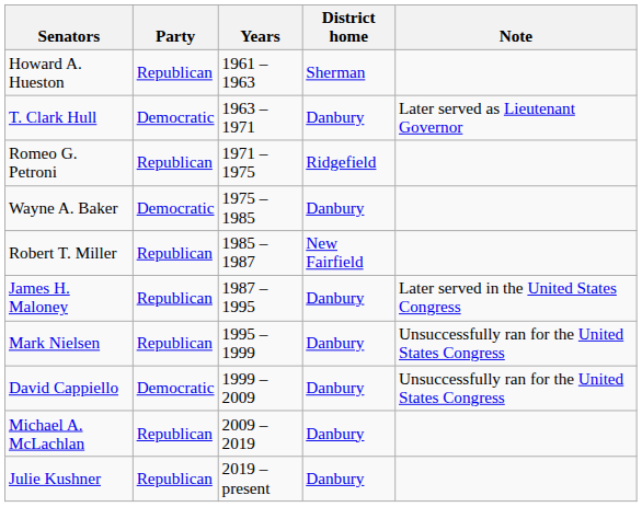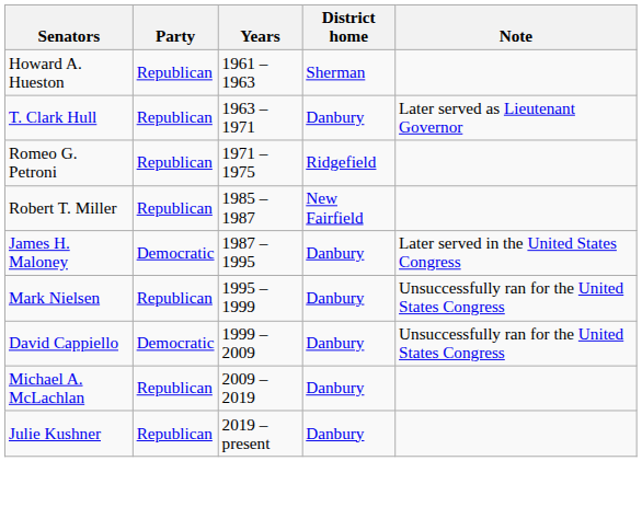 <table class=wikitable>
 <tr valign=bottom>
 <th>Senators</th>
 <th>Party</th>
 <th>Years</th>
 <th>District home</th>
 <th>Note</th>
 </tr>
 <tr>
 <td>Howard A. Hueston</td>
 <td><a href='#'>Republican</a></td>
 <td>1961 – 1963</td>
 <td><a href='#'>Sherman</a></td>
 <td></td>
 </tr>
 <tr>
 <td><a href='#'>T. Clark Hull</a></td>
-<td><a href='#'>Democratic</a></td>
+<td><a href='#'>Republican</a></td>
 <td>1963 – 1971</td>
 <td><a href='#'>Danbury</a></td>
 <td>Later served as <a href='#'>Lieutenant Governor</a></td>
 </tr>
 <tr>
 <td>Romeo G. Petroni</td>
 <td><a href='#'>Republican</a></td>
 <td>1971 – 1975</td>
 <td><a href='#'>Ridgefield</a></td>
 <td></td>
 </tr>
 <tr>
-<td>Wayne A. Baker</td>
-<td><a href='#'>Democratic</a></td>
-<td>1975 – 1985</td>
-<td><a href='#'>Danbury</a></td>
-<td></td>
-</tr>
-<tr>
 <td>Robert T. Miller</td>
 <td><a href='#'>Republican</a></td>
 <td>1985 – 1987</td>
 <td><a href='#'>New Fairfield</a></td>
 <td></td>
 </tr>
 <tr>
 <td><a href='#'>James H. Maloney</a></td>
-<td><a href='#'>Republican</a></td>
+<td><a href='#'>Democratic</a></td>
 <td>1987 – 1995</td>
 <td><a href='#'>Danbury</a></td>
 <td>Later served in the <a href='#'>United States Congress</a></td>
 </tr>
 <tr>
 <td><a href='#'>Mark Nielsen</a></td>
 <td><a href='#'>Republican</a></td>
 <td>1995 – 1999</td>
 <td><a href='#'>Danbury</a></td>
 <td>Unsuccessfully ran for the <a href='#'>United States Congress</a></td>
 </tr>
 <tr>
 <td><a href='#'>David Cappiello</a></td>
 <td><a href='#'>Democratic</a></td>
 <td>1999 – 2009</td>
 <td><a href='#'>Danbury</a></td>
 <td>Unsuccessfully ran for the <a href='#'>United States Congress</a></td>
 </tr>
 <tr>
 <td><a href='#'>Michael A. McLachlan</a></td>
 <td><a href='#'>Republican</a></td>
 <td>2009 – 2019</td>
 <td><a href='#'>Danbury</a></td>
 <td></td>
 </tr>
 <tr>
 <td><a href='#'>Julie Kushner</a></td>
 <td><a href='#'>Republican</a></td>
 <td>2019 – present</td>
 <td><a href='#'>Danbury</a></td>
 <td></td>
 </tr>
 </table>
